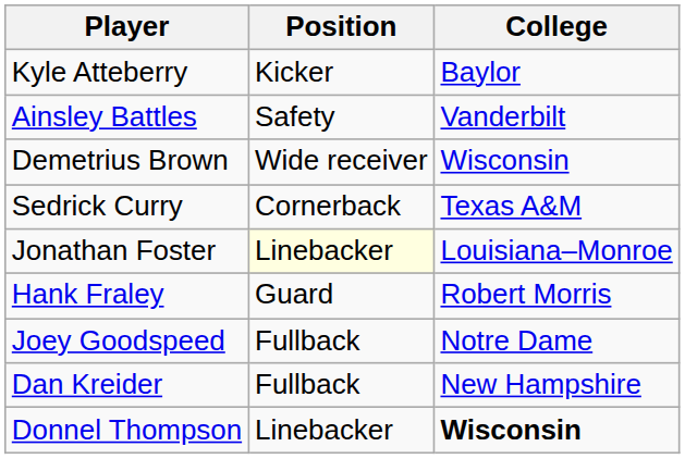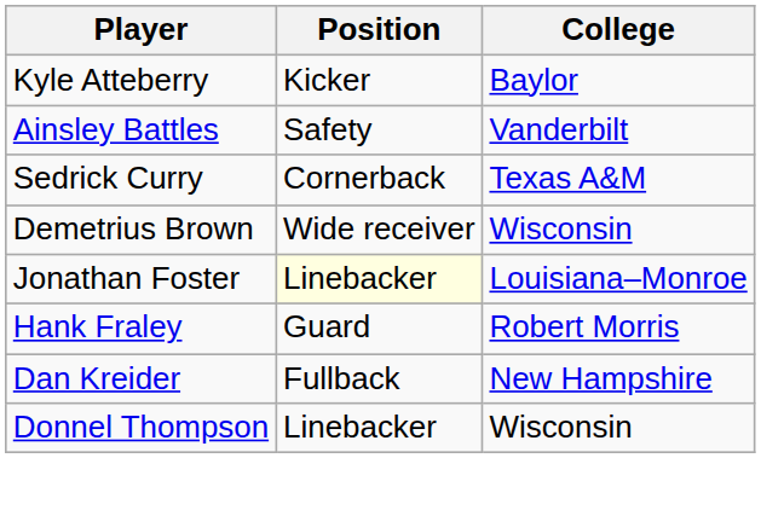 <table class="wikitable">
 <tr>
 <th>Player</th>
 <th>Position</th>
 <th>College</th>
 </tr>
 <tr>
 <td>Kyle Atteberry</td>
 <td>Kicker</td>
 <td><a href='#'>Baylor</a></td>
 </tr>
 <tr>
 <td><a href='#'>Ainsley Battles</a></td>
 <td>Safety</td>
 <td><a href='#'>Vanderbilt</a></td>
 </tr>
 <tr>
+<td>Sedrick Curry</td>
+<td>Cornerback</td>
+<td><a href='#'>Texas A&M</a></td>
+</tr>
+<tr>
 <td>Demetrius Brown</td>
 <td>Wide receiver</td>
 <td><a href='#'>Wisconsin</a></td>
-</tr>
-<tr>
-<td>Sedrick Curry</td>
-<td>Cornerback</td>
-<td><a href='#'>Texas A&M</a></td>
 </tr>
 <tr>
 <td>Jonathan Foster</td>
 <td style="background: lightyellow;">Linebacker</td>
 <td><a href='#'>Louisiana–Monroe</a></td>
 </tr>
 <tr>
 <td><a href='#'>Hank Fraley</a></td>
 <td>Guard</td>
 <td><a href='#'>Robert Morris</a></td>
 </tr>
 <tr>
-<td><a href='#'>Joey Goodspeed</a></td>
-<td>Fullback</td>
-<td><a href='#'>Notre Dame</a></td>
-</tr>
-<tr>
 <td><a href='#'>Dan Kreider</a></td>
 <td>Fullback</td>
 <td><a href='#'>New Hampshire</a></td>
 </tr>
 <tr>
 <td><a href='#'>Donnel Thompson</a></td>
 <td>Linebacker</td>
-<td><strong>Wisconsin</strong></td>
+<td>Wisconsin</td>
 </tr>
 </table>
